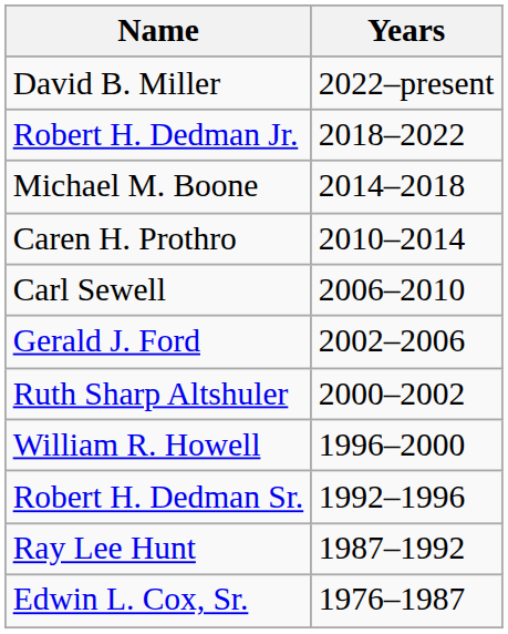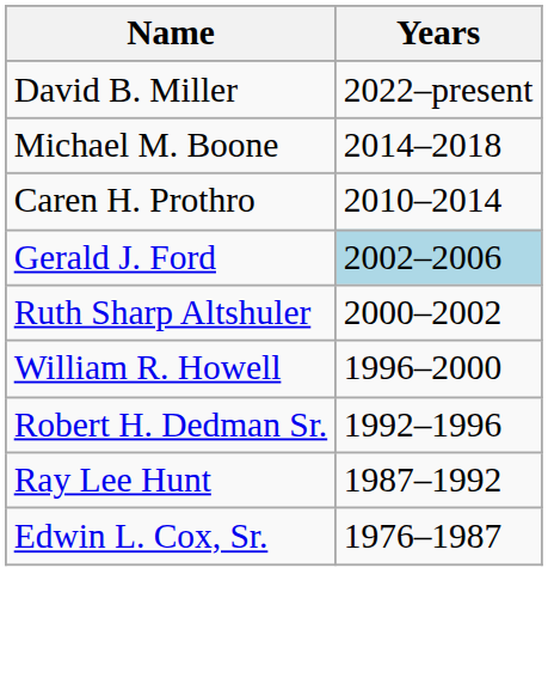 <table class="wikitable sortable">
 <tr>
 <th>Name</th>
 <th>Years</th>
 </tr>
 <tr>
 <td>David B. Miller</td>
 <td>2022–present</td>
 </tr>
 <tr>
-<td><a href='#'>Robert H. Dedman Jr.</a></td>
-<td>2018–2022</td>
-</tr>
-<tr>
 <td>Michael M. Boone</td>
 <td>2014–2018</td>
 </tr>
 <tr>
 <td>Caren H. Prothro</td>
 <td>2010–2014</td>
 </tr>
 <tr>
-<td>Carl Sewell</td>
-<td>2006–2010</td>
-</tr>
-<tr>
 <td><a href='#'>Gerald J. Ford</a></td>
-<td>2002–2006</td>
+<td style="background: lightblue;">2002–2006</td>
 </tr>
 <tr>
 <td><a href='#'>Ruth Sharp Altshuler</a></td>
 <td>2000–2002</td>
 </tr>
 <tr>
 <td><a href='#'>William R. Howell</a></td>
 <td>1996–2000</td>
 </tr>
 <tr>
 <td><a href='#'>Robert H. Dedman Sr.</a></td>
 <td>1992–1996</td>
 </tr>
 <tr>
 <td><a href='#'>Ray Lee Hunt</a></td>
 <td>1987–1992</td>
 </tr>
 <tr>
 <td><a href='#'>Edwin L. Cox, Sr.</a></td>
 <td>1976–1987</td>
 </tr>
 </table>
